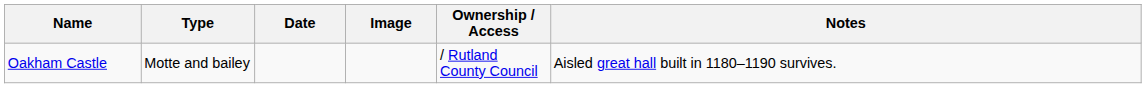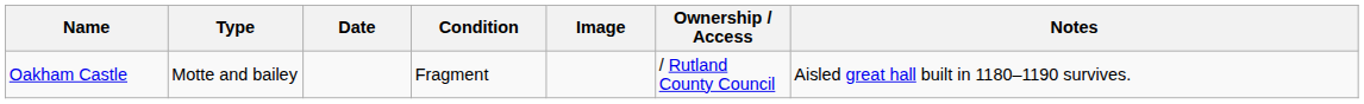 <table class="wikitable sortable sticky-header" width="100%">
 <tr>
 <th width="12%">Name</th>
 <th width="10%">Type</th>
 <th width="8%">Date</th>
+<th width="10%">Condition</th>
 <th class="unsortable" width="94">Image</th>
 <th width="10%">Ownership / Access</th>
 <th class="unsortable">Notes</th>
 </tr>
 <tr>
 <td><a href='#'>Oakham Castle</a></td>
 <td>Motte and bailey</td>
 <td></td>
+<td>Fragment</td>
 <td></td>
 <td> / <a href='#'>Rutland County Council</a></td>
 <td>Aisled <a href='#'>great hall</a> built in 1180–1190 survives.</td>
 </tr>
 </table>
